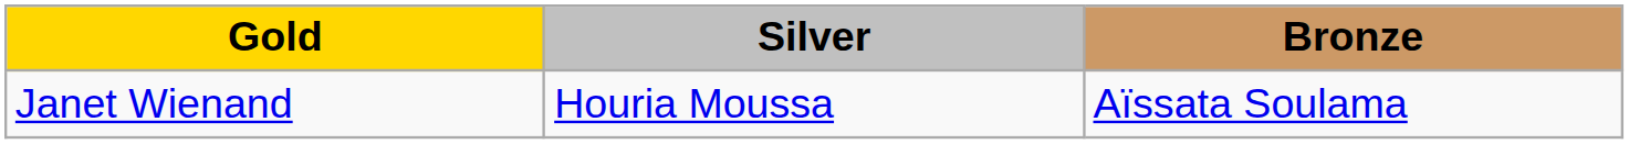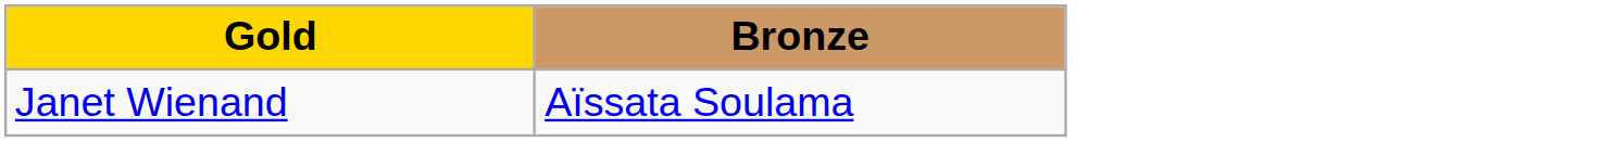 <table class="wikitable" style="text-align:left">
 <tr align="center">
 <td width=200 bgcolor=gold><strong>Gold</strong></td>
-<td width=200 bgcolor=silver><strong>Silver</strong></td>
 <td width=200 bgcolor=CC9966><strong>Bronze</strong></td>
 </tr>
 <tr>
 <td><a href='#'>Janet Wienand</a><br><em></em></td>
-<td><a href='#'>Houria Moussa</a><br><em></em></td>
 <td><a href='#'>Aïssata Soulama</a><br><em></em></td>
 </tr>
 </table>
